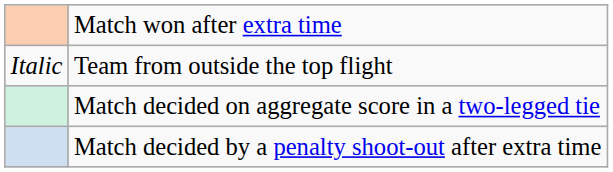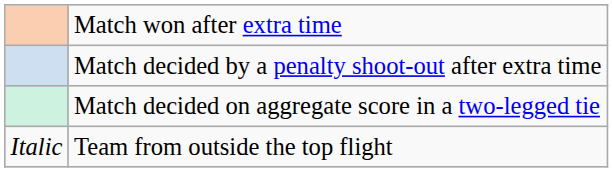 <table class="wikitable" style="font-size:95%;">
 <tr>
 <td style="background-color:#FBCEB1"></td>
 <td>Match won after <a href='#'>extra time</a></td>
 </tr>
 <tr>
-<td><em>Italic</em></td>
-<td>Team from outside the top flight</td>
+<td style="background-color:#cedff2"></td>
+<td>Match decided by a <a href='#'>penalty shoot-out</a> after extra time</td>
 </tr>
 <tr>
 <td style="background-color:#cef2e0"></td>
 <td>Match decided on aggregate score in a <a href='#'>two-legged tie</a></td>
 </tr>
 <tr>
-<td style="background-color:#cedff2"></td>
-<td>Match decided by a <a href='#'>penalty shoot-out</a> after extra time</td>
+<td><em>Italic</em></td>
+<td>Team from outside the top flight</td>
 </tr>
 </table>
